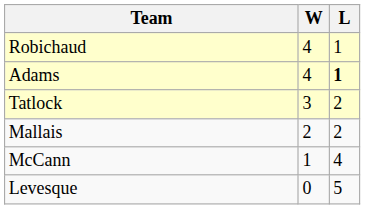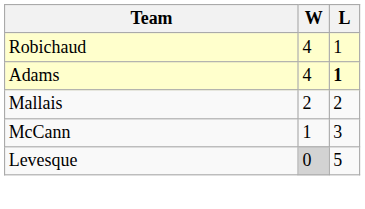 <table class=wikitable>
 <tr>
 <th width=255>Team</th>
 <th width=20>W</th>
 <th width=20>L</th>
 </tr>
 <tr bgcolor=#ffffcc>
 <td>Robichaud</td>
 <td>4</td>
 <td>1</td>
 </tr>
 <tr bgcolor=#ffffcc>
 <td>Adams</td>
 <td>4</td>
 <td><strong>1</strong></td>
 </tr>
-<tr bgcolor=#ffffcc>
-<td>Tatlock</td>
-<td>3</td>
-<td>2</td>
-</tr>
 <tr>
 <td>Mallais</td>
 <td>2</td>
 <td>2</td>
 </tr>
 <tr>
 <td>McCann</td>
 <td>1</td>
-<td>4</td>
+<td>3</td>
 </tr>
 <tr>
 <td>Levesque</td>
-<td>0</td>
+<td style="background: lightgrey;">0</td>
 <td>5</td>
 </tr>
 </table>
